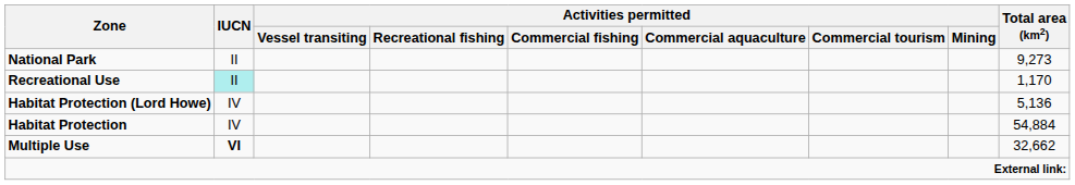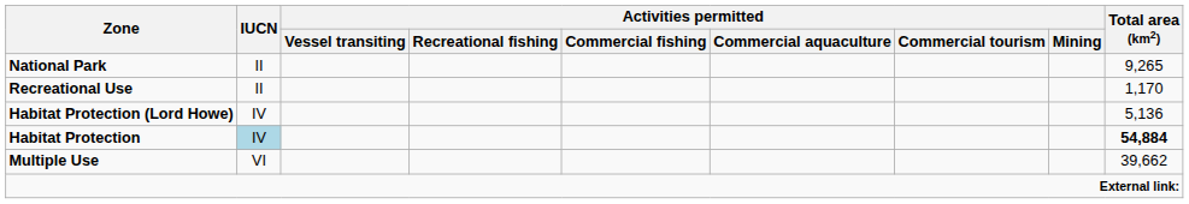 <table class="wikitable" style="text-align:center; margin-left:auto; margin-right:auto; border:none;">
 <tr>
 <th rowspan=2>Zone</th>
 <th rowspan=2>IUCN</th>
 <th colspan=6>Activities permitted</th>
 <th rowspan=2>Total area<br><small>(km<sup>2</sup>)</small></th>
 </tr>
 <tr>
 <th>Vessel transiting</th>
 <th>Recreational fishing</th>
 <th>Commercial fishing</th>
 <th>Commercial aquaculture</th>
 <th>Commercial tourism</th>
 <th>Mining</th>
 </tr>
 <tr>
 <td style="text-align:left"><strong>National Park</strong></td>
 <td>II</td>
 <td></td>
 <td></td>
 <td></td>
 <td></td>
 <td></td>
 <td></td>
-<td>9,273</td>
+<td>9,265</td>
 </tr>
 <tr>
 <td style="text-align:left"><strong>Recreational Use</strong></td>
-<td style="background: paleturquoise;">II</td>
+<td>II</td>
 <td></td>
 <td></td>
 <td></td>
 <td></td>
 <td></td>
 <td></td>
 <td>1,170</td>
 </tr>
 <tr>
 <td style="text-align:left"><strong>Habitat Protection (Lord Howe)</strong></td>
 <td>IV</td>
 <td></td>
 <td></td>
 <td></td>
 <td></td>
 <td></td>
 <td></td>
 <td>5,136</td>
 </tr>
 <tr>
 <td style="text-align:left"><strong>Habitat Protection</strong></td>
-<td>IV</td>
+<td style="background: lightblue;">IV</td>
 <td></td>
 <td></td>
 <td></td>
 <td></td>
 <td></td>
 <td></td>
-<td>54,884</td>
+<td><strong>54,884</strong></td>
 </tr>
 <tr>
 <td style="text-align:left"><strong>Multiple Use</strong></td>
-<td><strong>VI</strong></td>
+<td>VI</td>
 <td></td>
 <td></td>
 <td></td>
 <td></td>
 <td></td>
 <td></td>
-<td>32,662</td>
+<td>39,662</td>
 </tr>
 <tr>
 <td style="text-align:right" colspan=99><small><strong>External link:</strong> </small></td>
 </tr>
 </table>
